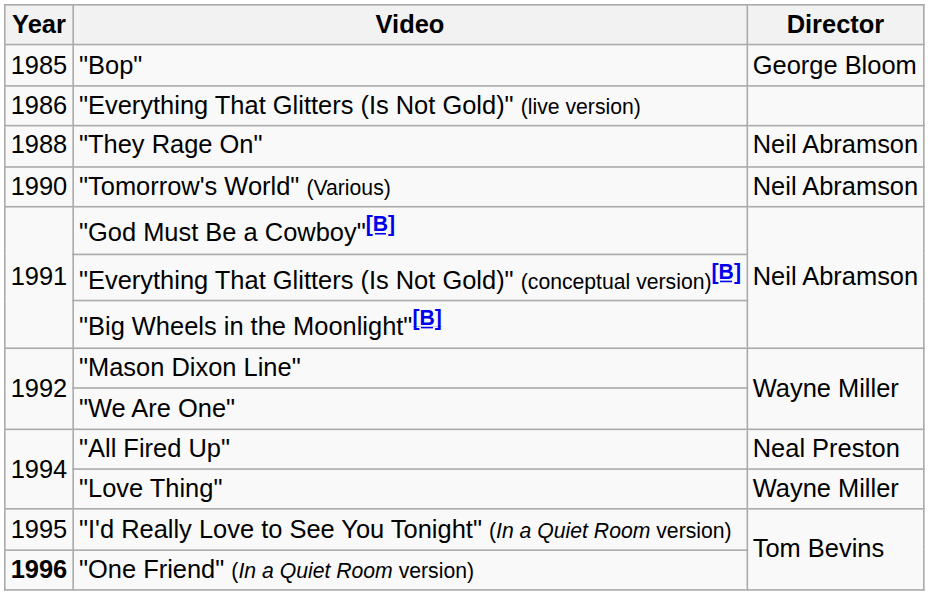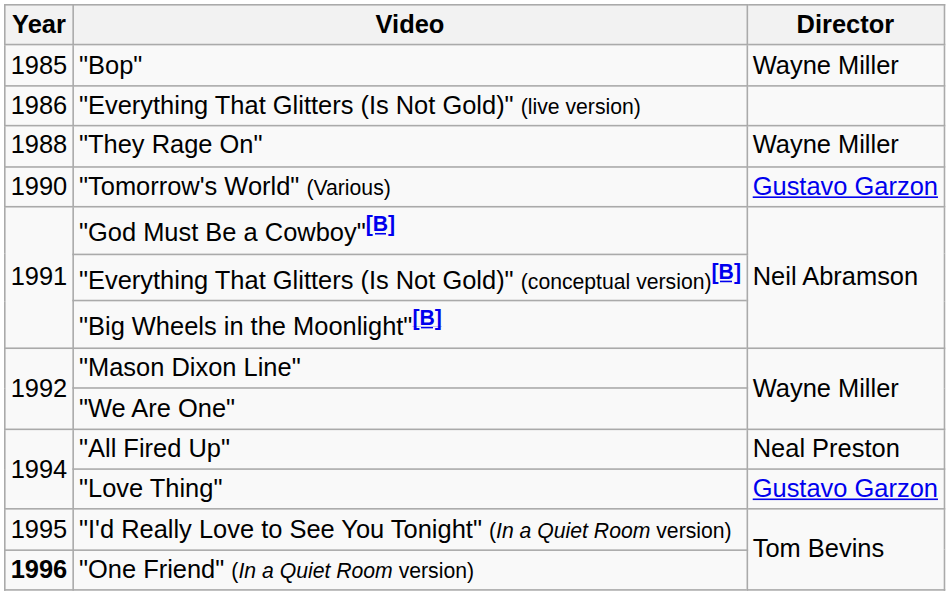 <table class="wikitable" border="1">
 <tr>
 <th>Year</th>
 <th>Video</th>
 <th>Director</th>
 </tr>
 <tr>
 <td>1985</td>
 <td>"Bop"</td>
-<td>George Bloom</td>
+<td>Wayne Miller</td>
 </tr>
 <tr>
 <td>1986</td>
 <td>"Everything That Glitters (Is Not Gold)" <small>(live version)</small></td>
 <td></td>
 </tr>
 <tr>
 <td>1988</td>
 <td>"They Rage On"</td>
-<td>Neil Abramson</td>
+<td>Wayne Miller</td>
 </tr>
 <tr>
 <td>1990</td>
 <td>"Tomorrow's World" <small>(Various)</small></td>
-<td>Neil Abramson</td>
+<td><a href='#'>Gustavo Garzon</a></td>
 </tr>
 <tr>
 <td rowspan="3">1991</td>
 <td>"God Must Be a Cowboy"<sup><span></span><a href='#'><strong>[B]</strong></a></sup></td>
 <td rowspan="3">Neil Abramson</td>
 </tr>
 <tr>
 <td>"Everything That Glitters (Is Not Gold)" <small>(conceptual version)</small><sup><span></span><a href='#'><strong>[B]</strong></a></sup></td>
 </tr>
 <tr>
 <td>"Big Wheels in the Moonlight"<sup><span></span><a href='#'><strong>[B]</strong></a></sup></td>
 </tr>
 <tr>
 <td rowspan="2">1992</td>
 <td>"Mason Dixon Line"</td>
 <td rowspan="2">Wayne Miller</td>
 </tr>
 <tr>
 <td>"We Are One"</td>
 </tr>
 <tr>
 <td rowspan="2">1994</td>
 <td>"All Fired Up"</td>
 <td>Neal Preston</td>
 </tr>
 <tr>
 <td>"Love Thing"</td>
-<td>Wayne Miller</td>
+<td><a href='#'>Gustavo Garzon</a></td>
 </tr>
 <tr>
 <td>1995</td>
 <td>"I'd Really Love to See You Tonight" <small>(<em>In a Quiet Room</em> version)</small></td>
 <td rowspan="2">Tom Bevins</td>
 </tr>
 <tr>
 <td><strong>1996</strong></td>
 <td>"One Friend" <small>(<em>In a Quiet Room</em> version)</small></td>
 </tr>
 </table>
